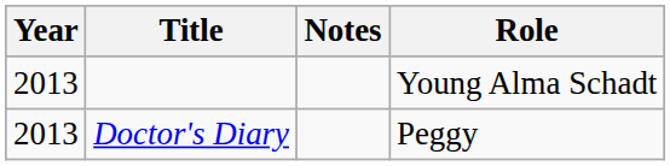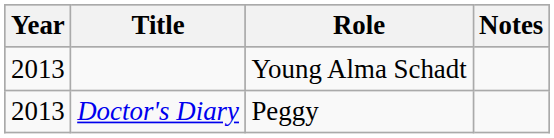 <table class="wikitable sortable">
 <tr>
 <th>Year</th>
 <th>Title</th>
+<th>Role</th>
 <th class="unsortable">Notes</th>
-<th>Role</th>
 </tr>
 <tr>
 <td>2013</td>
 <td><em></em></td>
+<td>Young Alma Schadt</td>
 <td></td>
-<td>Young Alma Schadt</td>
 </tr>
 <tr>
 <td>2013</td>
 <td><em><a href='#'>Doctor's Diary</a></em></td>
+<td>Peggy</td>
 <td></td>
-<td>Peggy</td>
 </tr>
 </table>
